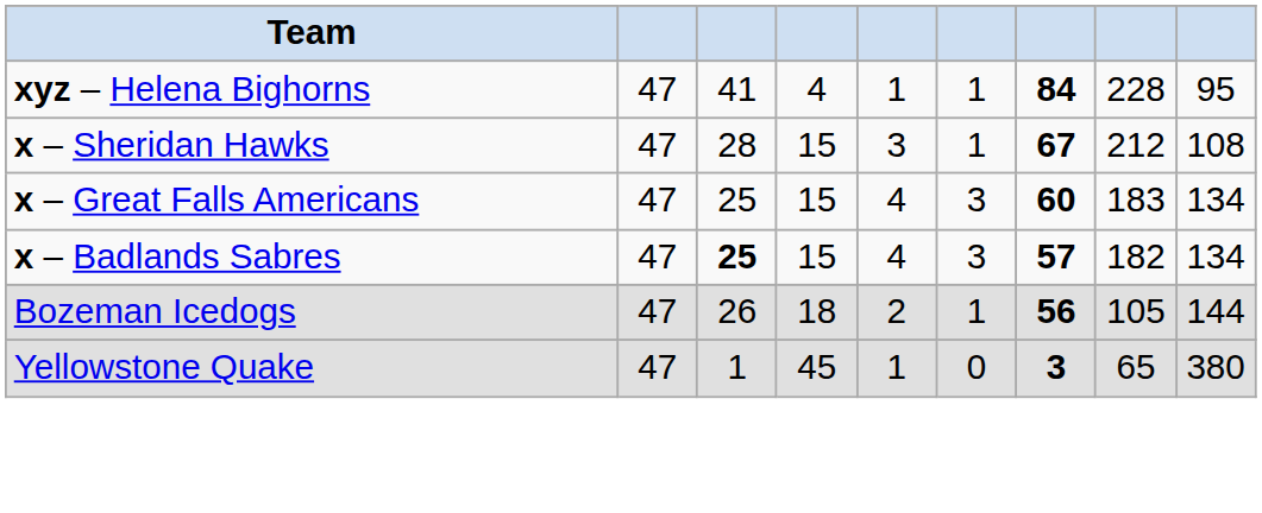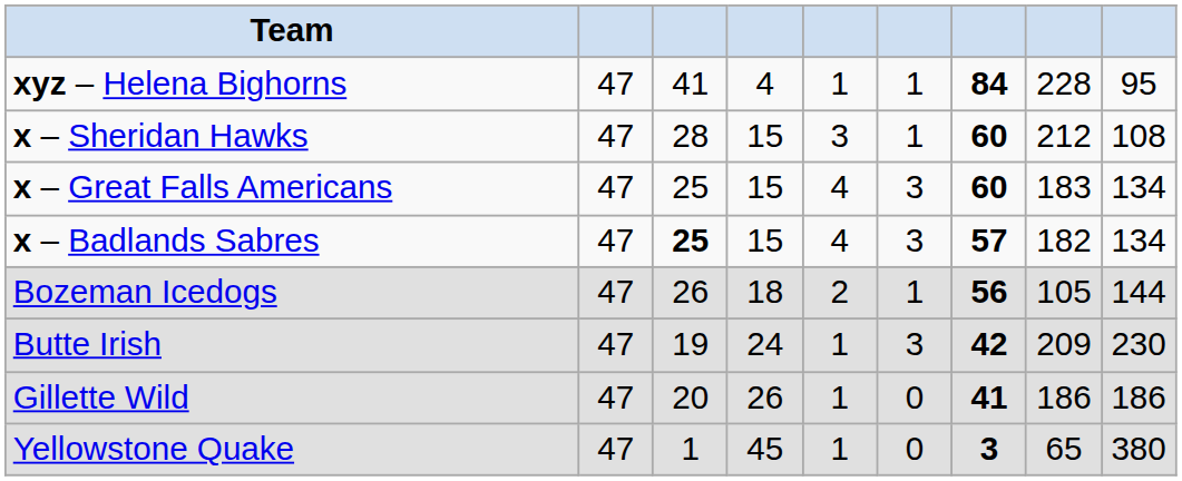 <table class="wikitable" style="text-align:center">
 <tr>
 <th style="background:#cedff2; width:46%;">Team</th>
 <th style="background:#cedff2; width:6%;"></th>
 <th style="background:#cedff2; width:6%;"></th>
 <th style="background:#cedff2; width:6%;"></th>
 <th style="background:#cedff2; width:6%;"></th>
 <th style="background:#cedff2; width:6%;"></th>
 <th style="background:#cedff2; width:6%;"></th>
 <th style="background:#cedff2; width:6%;"></th>
 <th style="background:#cedff2; width:6%;"></th>
 </tr>
 <tr>
 <td align=left><strong>xyz</strong> – <a href='#'>Helena Bighorns</a></td>
 <td>47</td>
 <td>41</td>
 <td>4</td>
 <td>1</td>
 <td>1</td>
 <td><strong>84</strong></td>
 <td>228</td>
 <td>95</td>
 </tr>
 <tr>
 <td align=left><strong>x</strong> – <a href='#'>Sheridan Hawks</a></td>
 <td>47</td>
 <td>28</td>
 <td>15</td>
 <td>3</td>
 <td>1</td>
-<td><strong>67</strong></td>
+<td><strong>60</strong></td>
 <td>212</td>
 <td>108</td>
 </tr>
 <tr>
 <td align=left><strong>x</strong> – <a href='#'>Great Falls Americans</a></td>
 <td>47</td>
 <td>25</td>
 <td>15</td>
 <td>4</td>
 <td>3</td>
 <td><strong>60</strong></td>
 <td>183</td>
 <td>134</td>
 </tr>
 <tr>
 <td align=left><strong>x</strong> – <a href='#'>Badlands Sabres</a></td>
 <td>47</td>
 <td><strong>25</strong></td>
 <td>15</td>
 <td>4</td>
 <td>3</td>
 <td><strong>57</strong></td>
 <td>182</td>
 <td>134</td>
 </tr>
 <tr bgcolor=e0e0e0>
 <td align=left><a href='#'>Bozeman Icedogs</a></td>
 <td>47</td>
 <td>26</td>
 <td>18</td>
 <td>2</td>
 <td>1</td>
 <td><strong>56</strong></td>
 <td>105</td>
 <td>144</td>
 </tr>
 <tr bgcolor=e0e0e0>
+<td align=left><a href='#'>Butte Irish</a></td>
+<td>47</td>
+<td>19</td>
+<td>24</td>
+<td>1</td>
+<td>3</td>
+<td><strong>42</strong></td>
+<td>209</td>
+<td>230</td>
+</tr>
+<tr bgcolor=e0e0e0>
+<td align=left><a href='#'>Gillette Wild</a></td>
+<td>47</td>
+<td>20</td>
+<td>26</td>
+<td>1</td>
+<td>0</td>
+<td><strong>41</strong></td>
+<td>186</td>
+<td>186</td>
+</tr>
+<tr bgcolor=e0e0e0>
 <td align=left><a href='#'>Yellowstone Quake</a></td>
 <td>47</td>
 <td>1</td>
 <td>45</td>
 <td>1</td>
 <td>0</td>
 <td><strong>3</strong></td>
 <td>65</td>
 <td>380</td>
 </tr>
 </table>
